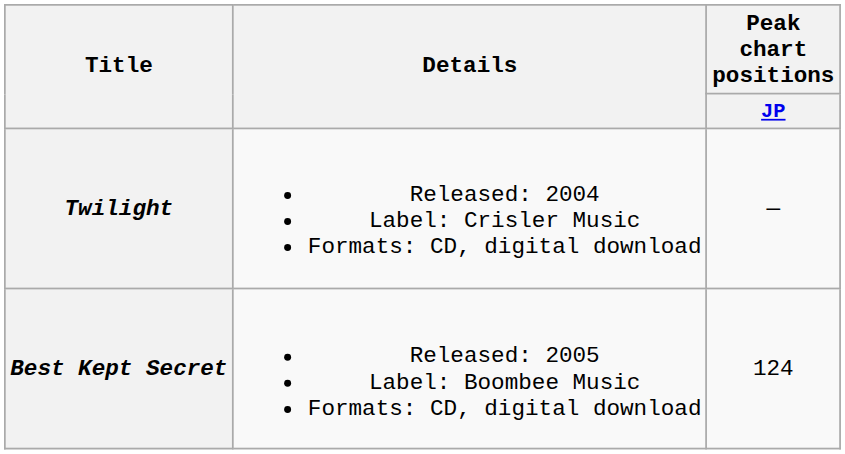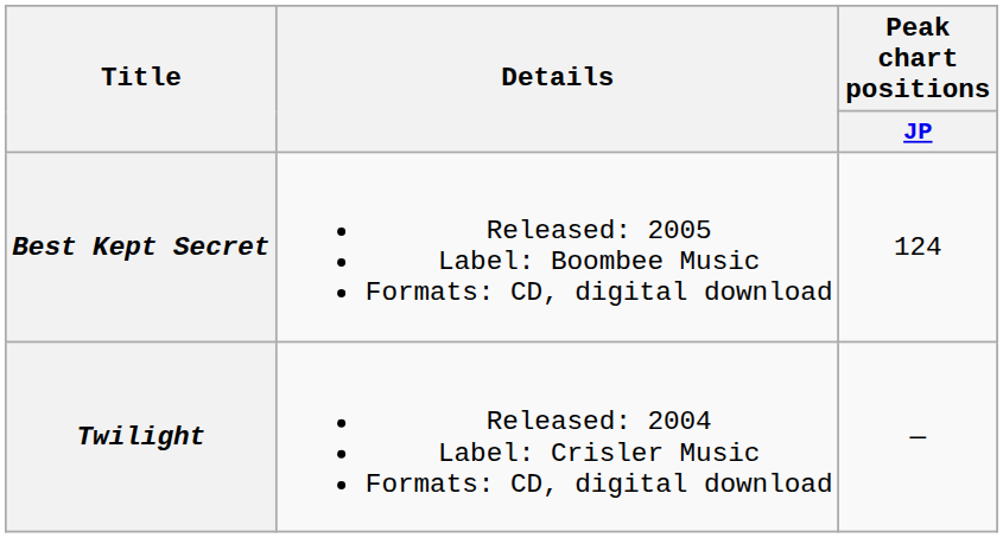 <table class="wikitable plainrowheaders" style="text-align:center;" border="1">
 <tr>
 <th scope="col" rowspan="2">Title</th>
 <th scope="col" rowspan="2">Details</th>
 <th scope="col" colspan="1">Peak chart positions</th>
 </tr>
 <tr>
 <th scope="col" style="width:3em;font-size:90%;"><a href='#'>JP</a><br></th>
 </tr>
 <tr>
+<th scope="row"><em>Best Kept Secret</em></th>
+<td><br><ul><li>Released: 2005</li><li>Label: Boombee Music</li><li>Formats: CD, digital download</li></ul></td>
+<td>124</td>
+</tr>
+<tr>
 <th scope="row"><em>Twilight</em></th>
 <td><br><ul><li>Released: 2004</li><li>Label: Crisler Music</li><li>Formats: CD, digital download</li></ul></td>
 <td>—</td>
 </tr>
-<tr>
-<th scope="row"><em>Best Kept Secret</em></th>
-<td><br><ul><li>Released: 2005</li><li>Label: Boombee Music</li><li>Formats: CD, digital download</li></ul></td>
-<td>124</td>
-</tr>
 </table>
